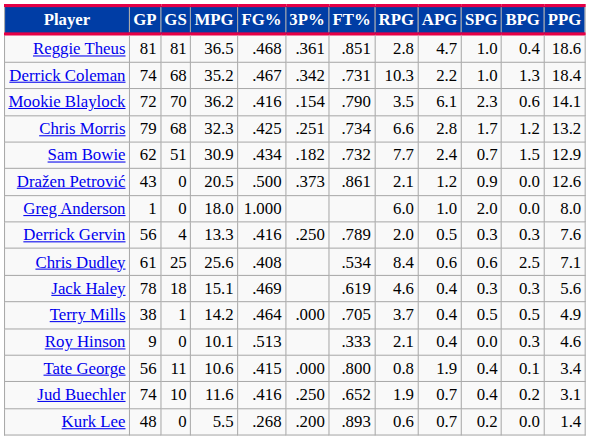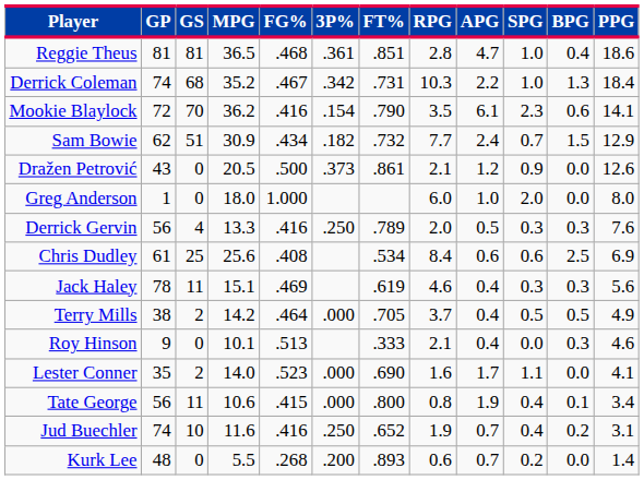 <table class="wikitable sortable" style="text-align:right;">
 <tr>
 <th style="background:#003DA5; color:#FFFFFF; border-top:#E40046 3px solid; border-bottom:#E40046 3px solid;">Player</th>
 <th style="background:#003DA5; color:#FFFFFF; border-top:#E40046 3px solid; border-bottom:#E40046 3px solid;">GP</th>
 <th style="background:#003DA5; color:#FFFFFF; border-top:#E40046 3px solid; border-bottom:#E40046 3px solid;">GS</th>
 <th style="background:#003DA5; color:#FFFFFF; border-top:#E40046 3px solid; border-bottom:#E40046 3px solid;">MPG</th>
 <th style="background:#003DA5; color:#FFFFFF; border-top:#E40046 3px solid; border-bottom:#E40046 3px solid;">FG%</th>
 <th style="background:#003DA5; color:#FFFFFF; border-top:#E40046 3px solid; border-bottom:#E40046 3px solid;">3P%</th>
 <th style="background:#003DA5; color:#FFFFFF; border-top:#E40046 3px solid; border-bottom:#E40046 3px solid;">FT%</th>
 <th style="background:#003DA5; color:#FFFFFF; border-top:#E40046 3px solid; border-bottom:#E40046 3px solid;">RPG</th>
 <th style="background:#003DA5; color:#FFFFFF; border-top:#E40046 3px solid; border-bottom:#E40046 3px solid;">APG</th>
 <th style="background:#003DA5; color:#FFFFFF; border-top:#E40046 3px solid; border-bottom:#E40046 3px solid;">SPG</th>
 <th style="background:#003DA5; color:#FFFFFF; border-top:#E40046 3px solid; border-bottom:#E40046 3px solid;">BPG</th>
 <th style="background:#003DA5; color:#FFFFFF; border-top:#E40046 3px solid; border-bottom:#E40046 3px solid;">PPG</th>
 </tr>
 <tr>
 <td><a href='#'>Reggie Theus</a></td>
 <td>81</td>
 <td>81</td>
 <td>36.5</td>
 <td>.468</td>
 <td>.361</td>
 <td>.851</td>
 <td>2.8</td>
 <td>4.7</td>
 <td>1.0</td>
 <td>0.4</td>
 <td>18.6</td>
 </tr>
 <tr>
 <td><a href='#'>Derrick Coleman</a></td>
 <td>74</td>
 <td>68</td>
 <td>35.2</td>
 <td>.467</td>
 <td>.342</td>
 <td>.731</td>
 <td>10.3</td>
 <td>2.2</td>
 <td>1.0</td>
 <td>1.3</td>
 <td>18.4</td>
 </tr>
 <tr>
 <td><a href='#'>Mookie Blaylock</a></td>
 <td>72</td>
 <td>70</td>
 <td>36.2</td>
 <td>.416</td>
 <td>.154</td>
 <td>.790</td>
 <td>3.5</td>
 <td>6.1</td>
 <td>2.3</td>
 <td>0.6</td>
 <td>14.1</td>
-</tr>
-<tr>
-<td><a href='#'>Chris Morris</a></td>
-<td>79</td>
-<td>68</td>
-<td>32.3</td>
-<td>.425</td>
-<td>.251</td>
-<td>.734</td>
-<td>6.6</td>
-<td>2.8</td>
-<td>1.7</td>
-<td>1.2</td>
-<td>13.2</td>
 </tr>
 <tr>
 <td><a href='#'>Sam Bowie</a></td>
 <td>62</td>
 <td>51</td>
 <td>30.9</td>
 <td>.434</td>
 <td>.182</td>
 <td>.732</td>
 <td>7.7</td>
 <td>2.4</td>
 <td>0.7</td>
 <td>1.5</td>
 <td>12.9</td>
 </tr>
 <tr>
 <td><a href='#'>Dražen Petrović</a></td>
 <td>43</td>
 <td>0</td>
 <td>20.5</td>
 <td>.500</td>
 <td>.373</td>
 <td>.861</td>
 <td>2.1</td>
 <td>1.2</td>
 <td>0.9</td>
 <td>0.0</td>
 <td>12.6</td>
 </tr>
 <tr>
 <td><a href='#'>Greg Anderson</a></td>
 <td>1</td>
 <td>0</td>
 <td>18.0</td>
 <td>1.000</td>
 <td></td>
 <td></td>
 <td>6.0</td>
 <td>1.0</td>
 <td>2.0</td>
 <td>0.0</td>
 <td>8.0</td>
 </tr>
 <tr>
 <td><a href='#'>Derrick Gervin</a></td>
 <td>56</td>
 <td>4</td>
 <td>13.3</td>
 <td>.416</td>
 <td>.250</td>
 <td>.789</td>
 <td>2.0</td>
 <td>0.5</td>
 <td>0.3</td>
 <td>0.3</td>
 <td>7.6</td>
 </tr>
 <tr>
 <td><a href='#'>Chris Dudley</a></td>
 <td>61</td>
 <td>25</td>
 <td>25.6</td>
 <td>.408</td>
 <td></td>
 <td>.534</td>
 <td>8.4</td>
 <td>0.6</td>
 <td>0.6</td>
 <td>2.5</td>
-<td>7.1</td>
+<td>6.9</td>
 </tr>
 <tr>
 <td><a href='#'>Jack Haley</a></td>
 <td>78</td>
-<td>18</td>
+<td>11</td>
 <td>15.1</td>
 <td>.469</td>
 <td></td>
 <td>.619</td>
 <td>4.6</td>
 <td>0.4</td>
 <td>0.3</td>
 <td>0.3</td>
 <td>5.6</td>
 </tr>
 <tr>
 <td><a href='#'>Terry Mills</a></td>
 <td>38</td>
-<td>1</td>
+<td>2</td>
 <td>14.2</td>
 <td>.464</td>
 <td>.000</td>
 <td>.705</td>
 <td>3.7</td>
 <td>0.4</td>
 <td>0.5</td>
 <td>0.5</td>
 <td>4.9</td>
 </tr>
 <tr>
 <td><a href='#'>Roy Hinson</a></td>
 <td>9</td>
 <td>0</td>
 <td>10.1</td>
 <td>.513</td>
 <td></td>
 <td>.333</td>
 <td>2.1</td>
 <td>0.4</td>
 <td>0.0</td>
 <td>0.3</td>
 <td>4.6</td>
+</tr>
+<tr>
+<td><a href='#'>Lester Conner</a></td>
+<td>35</td>
+<td>2</td>
+<td>14.0</td>
+<td>.523</td>
+<td>.000</td>
+<td>.690</td>
+<td>1.6</td>
+<td>1.7</td>
+<td>1.1</td>
+<td>0.0</td>
+<td>4.1</td>
 </tr>
 <tr>
 <td><a href='#'>Tate George</a></td>
 <td>56</td>
 <td>11</td>
 <td>10.6</td>
 <td>.415</td>
 <td>.000</td>
 <td>.800</td>
 <td>0.8</td>
 <td>1.9</td>
 <td>0.4</td>
 <td>0.1</td>
 <td>3.4</td>
 </tr>
 <tr>
 <td><a href='#'>Jud Buechler</a></td>
 <td>74</td>
 <td>10</td>
 <td>11.6</td>
 <td>.416</td>
 <td>.250</td>
 <td>.652</td>
 <td>1.9</td>
 <td>0.7</td>
 <td>0.4</td>
 <td>0.2</td>
 <td>3.1</td>
 </tr>
 <tr>
 <td><a href='#'>Kurk Lee</a></td>
 <td>48</td>
 <td>0</td>
 <td>5.5</td>
 <td>.268</td>
 <td>.200</td>
 <td>.893</td>
 <td>0.6</td>
 <td>0.7</td>
 <td>0.2</td>
 <td>0.0</td>
 <td>1.4</td>
 </tr>
 </table>
